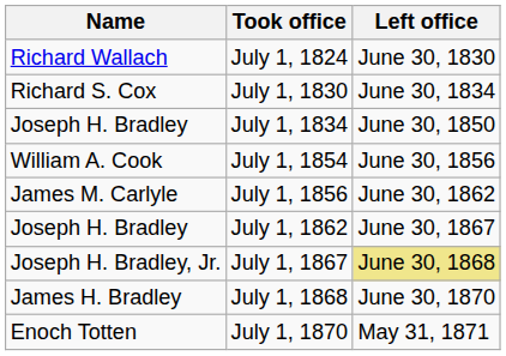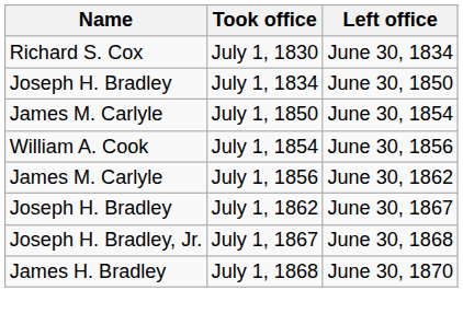 <table class="wikitable">
 <tr>
 <th>Name</th>
 <th>Took office</th>
 <th>Left office</th>
-</tr>
-<tr>
-<td><a href='#'>Richard Wallach</a></td>
-<td>July 1, 1824</td>
-<td>June 30, 1830</td>
 </tr>
 <tr>
 <td>Richard S. Cox</td>
 <td>July 1, 1830</td>
 <td>June 30, 1834</td>
 </tr>
 <tr>
 <td>Joseph H. Bradley</td>
 <td>July 1, 1834</td>
 <td>June 30, 1850</td>
+</tr>
+<tr>
+<td>James M. Carlyle</td>
+<td>July 1, 1850</td>
+<td>June 30, 1854</td>
 </tr>
 <tr>
 <td>William A. Cook</td>
 <td>July 1, 1854</td>
 <td>June 30, 1856</td>
 </tr>
 <tr>
 <td>James M. Carlyle</td>
 <td>July 1, 1856</td>
 <td>June 30, 1862</td>
 </tr>
 <tr>
 <td>Joseph H. Bradley</td>
 <td>July 1, 1862</td>
 <td>June 30, 1867</td>
 </tr>
 <tr>
 <td>Joseph H. Bradley, Jr.</td>
 <td>July 1, 1867</td>
-<td style="background: khaki;">June 30, 1868</td>
+<td>June 30, 1868</td>
 </tr>
 <tr>
 <td>James H. Bradley</td>
 <td>July 1, 1868</td>
 <td>June 30, 1870</td>
 </tr>
-<tr>
-<td>Enoch Totten</td>
-<td>July 1, 1870</td>
-<td>May 31, 1871</td>
-</tr>
 </table>
